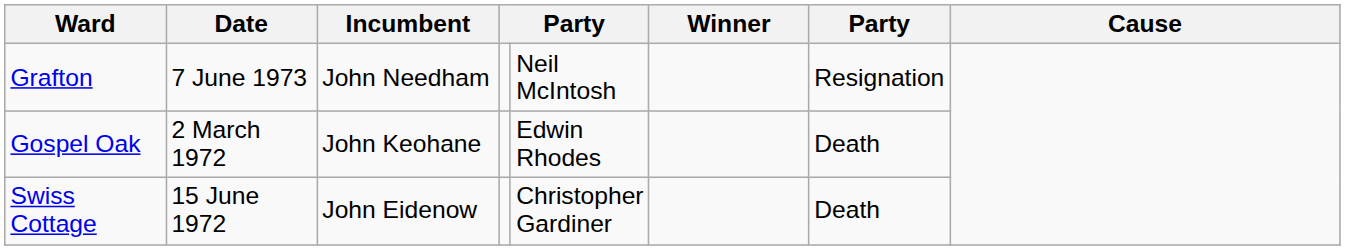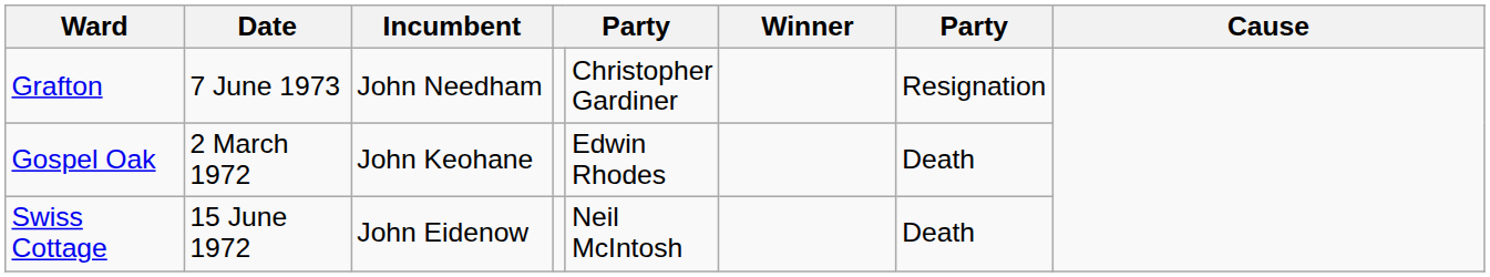 <table class="wikitable">
 <tr>
 <th scope="col" style="width:150px">Ward</th>
 <th scope="col" style="width:150px">Date</th>
 <th scope="col" style="width:150px">Incumbent</th>
 <th scope="col" colspan="2" style="width:150px">Party</th>
 <th scope="col" style="width:150px">Winner</th>
 <th scope="col" colspan="2" style="width:150px">Party</th>
 <th scope="col" style="width:500px">Cause</th>
 </tr>
 <tr>
 <td><a href='#'>Grafton</a></td>
 <td>7 June 1973</td>
 <td>John Needham</td>
 <td></td>
-<td>Neil McIntosh</td>
+<td>Christopher Gardiner</td>
 <td></td>
 <td>Resignation</td>
 </tr>
 <tr>
 <td><a href='#'>Gospel Oak</a></td>
 <td>2 March 1972</td>
 <td>John Keohane</td>
 <td></td>
 <td>Edwin Rhodes</td>
 <td></td>
 <td>Death</td>
 </tr>
 <tr>
 <td><a href='#'>Swiss Cottage</a></td>
 <td>15 June 1972</td>
 <td>John Eidenow</td>
 <td></td>
-<td>Christopher Gardiner</td>
+<td>Neil McIntosh</td>
 <td></td>
 <td>Death</td>
 </tr>
 </table>
